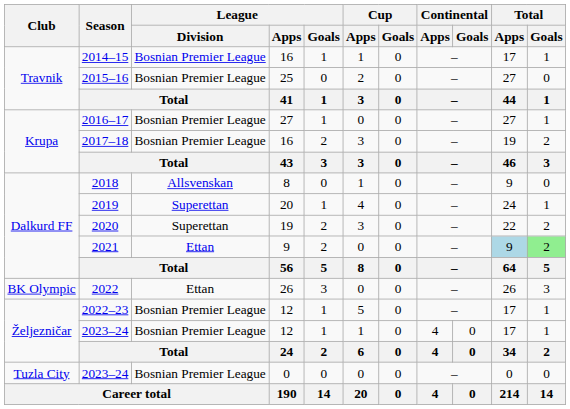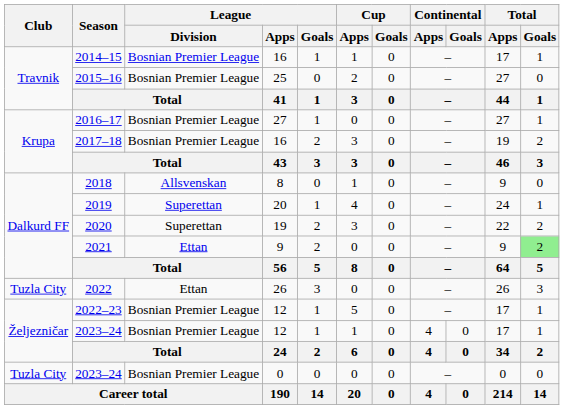 <table class="wikitable" style="text-align: center">
 <tr>
 <th rowspan="2">Club</th>
 <th rowspan="2">Season</th>
 <th colspan="3">League</th>
 <th colspan="2">Cup</th>
 <th colspan="2">Continental</th>
 <th colspan="2">Total</th>
 </tr>
 <tr>
 <th>Division</th>
 <th>Apps</th>
 <th>Goals</th>
 <th>Apps</th>
 <th>Goals</th>
 <th>Apps</th>
 <th>Goals</th>
 <th>Apps</th>
 <th>Goals</th>
 </tr>
 <tr>
 <td rowspan="3"><a href='#'>Travnik</a></td>
 <td><a href='#'>2014–15</a></td>
 <td><a href='#'>Bosnian Premier League</a></td>
 <td>16</td>
 <td>1</td>
 <td>1</td>
 <td>0</td>
 <td colspan="2">–</td>
 <td>17</td>
 <td>1</td>
 </tr>
 <tr>
 <td><a href='#'>2015–16</a></td>
 <td>Bosnian Premier League</td>
 <td>25</td>
 <td>0</td>
 <td>2</td>
 <td>0</td>
 <td colspan="2">–</td>
 <td>27</td>
 <td>0</td>
 </tr>
 <tr>
 <th colspan="2">Total</th>
 <th>41</th>
 <th>1</th>
 <th>3</th>
 <th>0</th>
 <th colspan="2">–</th>
 <th>44</th>
 <th>1</th>
 </tr>
 <tr>
 <td rowspan="3"><a href='#'>Krupa</a></td>
 <td><a href='#'>2016–17</a></td>
 <td>Bosnian Premier League</td>
 <td>27</td>
 <td>1</td>
 <td>0</td>
 <td>0</td>
 <td colspan="2">–</td>
 <td>27</td>
 <td>1</td>
 </tr>
 <tr>
 <td><a href='#'>2017–18</a></td>
 <td>Bosnian Premier League</td>
 <td>16</td>
 <td>2</td>
 <td>3</td>
 <td>0</td>
 <td colspan="2">–</td>
 <td>19</td>
 <td>2</td>
 </tr>
 <tr>
 <th colspan="2">Total</th>
 <th>43</th>
 <th>3</th>
 <th>3</th>
 <th>0</th>
 <th colspan="2">–</th>
 <th>46</th>
 <th>3</th>
 </tr>
 <tr>
 <td rowspan="5"><a href='#'>Dalkurd FF</a></td>
 <td><a href='#'>2018</a></td>
 <td><a href='#'>Allsvenskan</a></td>
 <td>8</td>
 <td>0</td>
 <td>1</td>
 <td>0</td>
 <td colspan="2">–</td>
 <td>9</td>
 <td>0</td>
 </tr>
 <tr>
 <td><a href='#'>2019</a></td>
 <td><a href='#'>Superettan</a></td>
 <td>20</td>
 <td>1</td>
 <td>4</td>
 <td>0</td>
 <td colspan="2">–</td>
 <td>24</td>
 <td>1</td>
 </tr>
 <tr>
 <td><a href='#'>2020</a></td>
 <td>Superettan</td>
 <td>19</td>
 <td>2</td>
 <td>3</td>
 <td>0</td>
 <td colspan="2">–</td>
 <td>22</td>
 <td>2</td>
 </tr>
 <tr>
 <td><a href='#'>2021</a></td>
 <td><a href='#'>Ettan</a></td>
 <td>9</td>
 <td>2</td>
 <td>0</td>
 <td>0</td>
 <td colspan="2">–</td>
-<td style="background: lightblue;">9</td>
+<td>9</td>
 <td style="background: lightgreen;">2</td>
 </tr>
 <tr>
 <th colspan="2">Total</th>
 <th>56</th>
 <th>5</th>
 <th>8</th>
 <th>0</th>
 <th colspan="2">–</th>
 <th>64</th>
 <th>5</th>
 </tr>
 <tr>
-<td><a href='#'>BK Olympic</a></td>
+<td><a href='#'>Tuzla City</a></td>
 <td><a href='#'>2022</a></td>
 <td>Ettan</td>
 <td>26</td>
 <td>3</td>
 <td>0</td>
 <td>0</td>
 <td colspan="2">–</td>
 <td>26</td>
 <td>3</td>
 </tr>
 <tr>
 <td rowspan="3"><a href='#'>Željezničar</a></td>
 <td><a href='#'>2022–23</a></td>
 <td>Bosnian Premier League</td>
 <td>12</td>
 <td>1</td>
 <td>5</td>
 <td>0</td>
 <td colspan="2">–</td>
 <td>17</td>
 <td>1</td>
 </tr>
 <tr>
 <td><a href='#'>2023–24</a></td>
 <td>Bosnian Premier League</td>
 <td>12</td>
 <td>1</td>
 <td>1</td>
 <td>0</td>
 <td>4</td>
 <td>0</td>
 <td>17</td>
 <td>1</td>
 </tr>
 <tr>
 <th colspan="2">Total</th>
 <th>24</th>
 <th>2</th>
 <th>6</th>
 <th>0</th>
 <th>4</th>
 <th>0</th>
 <th>34</th>
 <th>2</th>
 </tr>
 <tr>
 <td><a href='#'>Tuzla City</a></td>
 <td><a href='#'>2023–24</a></td>
 <td>Bosnian Premier League</td>
 <td>0</td>
 <td>0</td>
 <td>0</td>
 <td>0</td>
 <td colspan="2">–</td>
 <td>0</td>
 <td>0</td>
 </tr>
 <tr>
 <th colspan="3">Career total</th>
 <th>190</th>
 <th>14</th>
 <th>20</th>
 <th>0</th>
 <th>4</th>
 <th>0</th>
 <th>214</th>
 <th>14</th>
 </tr>
 </table>
